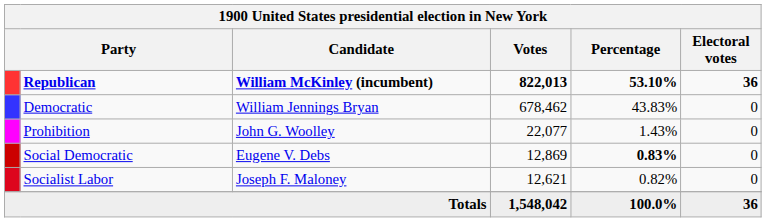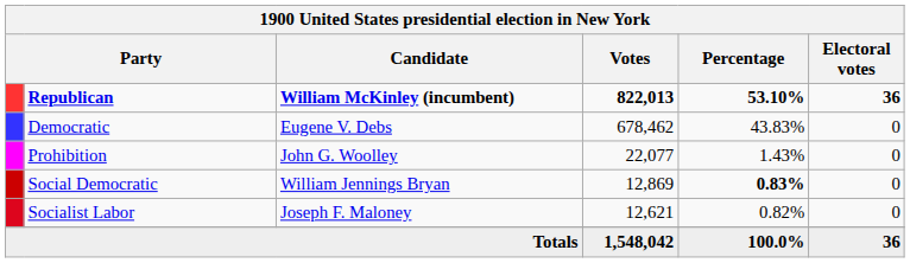 <table class="wikitable" style="font-size: 95%;">
 <tr>
 <th colspan="6">1900 United States presidential election in New York</th>
 </tr>
 <tr>
 <th colspan="2" style="width: 15em">Party</th>
 <th style="width: 17em">Candidate</th>
 <th style="width: 5em">Votes</th>
 <th style="width: 7em">Percentage</th>
 <th style="width: 5em">Electoral votes</th>
 </tr>
 <tr>
 <th style="background-color:#FF3333; width: 3px"></th>
 <td style="width: 130px"><strong><a href='#'>Republican</a></strong></td>
 <td><strong><a href='#'>William McKinley</a> (incumbent)</strong></td>
 <td align="right"><strong>822,013</strong></td>
 <td align="right"><strong>53.10%</strong></td>
 <td align="right"><strong>36</strong></td>
 </tr>
 <tr>
 <th style="background-color:#3333FF; width: 3px"></th>
 <td style="width: 130px"><a href='#'>Democratic</a></td>
-<td><a href='#'>William Jennings Bryan</a></td>
+<td><a href='#'>Eugene V. Debs</a></td>
 <td align="right">678,462</td>
 <td align="right">43.83%</td>
 <td align="right">0</td>
 </tr>
 <tr>
 <th style="background-color:#FF00FF; width: 3px"></th>
 <td style="width: 130px"><a href='#'>Prohibition</a></td>
 <td><a href='#'>John G. Woolley</a></td>
 <td align="right">22,077</td>
 <td align="right">1.43%</td>
 <td align="right">0</td>
 </tr>
 <tr>
 <th style="background-color:#CC0000; width: 3px"></th>
 <td style="width: 130px"><a href='#'>Social Democratic</a></td>
-<td><a href='#'>Eugene V. Debs</a></td>
+<td><a href='#'>William Jennings Bryan</a></td>
 <td align="right">12,869</td>
 <td align="right"><strong>0.83%</strong></td>
 <td align="right">0</td>
 </tr>
 <tr>
 <th style="background-color:#DD051D; width: 3px"></th>
 <td style="width: 130px"><a href='#'>Socialist Labor</a></td>
 <td><a href='#'>Joseph F. Maloney</a></td>
 <td align="right">12,621</td>
 <td align="right">0.82%</td>
 <td align="right">0</td>
 </tr>
 <tr>
 </tr>
 <tr bgcolor="#EEEEEE">
 <td colspan="3" align="right"><strong>Totals</strong></td>
 <td align="right"><strong>1,548,042</strong></td>
 <td align="right"><strong>100.0%</strong></td>
 <td align="right"><strong>36</strong></td>
 </tr>
 </table>
